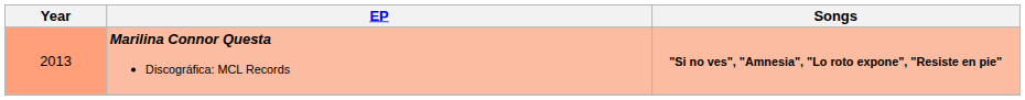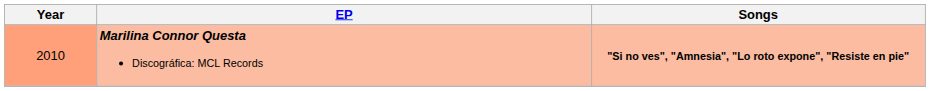 <table class="wikitable" font-size: 70%; text-align: center;" width=90%>
 <tr bgcolor="FFA07A" align="center">
 <th style="2" width="50">Year</th>
 <th style="2" width="300"><a href='#'>EP</a></th>
 <th style="2" width="200">Songs</th>
 </tr>
 <tr>
-<td align="center" bgcolor="FFA07A">2013</td>
+<td align="center" bgcolor="FFA07A">2010</td>
 <td bgcolor="#FBBCA1"><strong><em>Marilina Connor Questa</em></strong><br><ul><li><small>Discográfica: MCL Records</small></li></ul></td>
 <td bgcolor="#FBBCA1" style="text-align:center;"><strong><small>"Si no ves", "Amnesia", "Lo roto expone", "Resiste en pie"</small></strong></td>
 </tr>
 <tr>
 </tr>
 </table>
